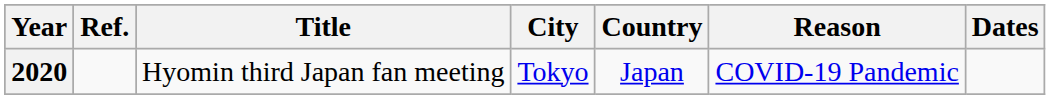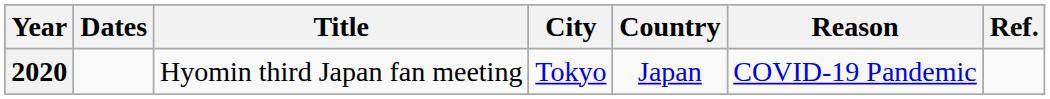 <table class="wikitable plainrowheaders" style="text-align:center;">
 <tr>
 <th>Year</th>
-<th><abbr>Ref.</abbr></th>
+<th>Dates</th>
 <th>Title</th>
 <th>City</th>
 <th>Country</th>
 <th>Reason</th>
-<th>Dates</th>
+<th><abbr>Ref.</abbr></th>
 </tr>
 <tr>
 <th scope="row">2020</th>
 <td></td>
 <td style="text-align:center;">Hyomin third Japan fan meeting</td>
 <td style="text-align:center;"><a href='#'>Tokyo</a></td>
 <td style="text-align:center;"><a href='#'>Japan</a></td>
 <td style="text-align:center;"><a href='#'>COVID-19 Pandemic</a></td>
 <td></td>
 </tr>
 </table>
